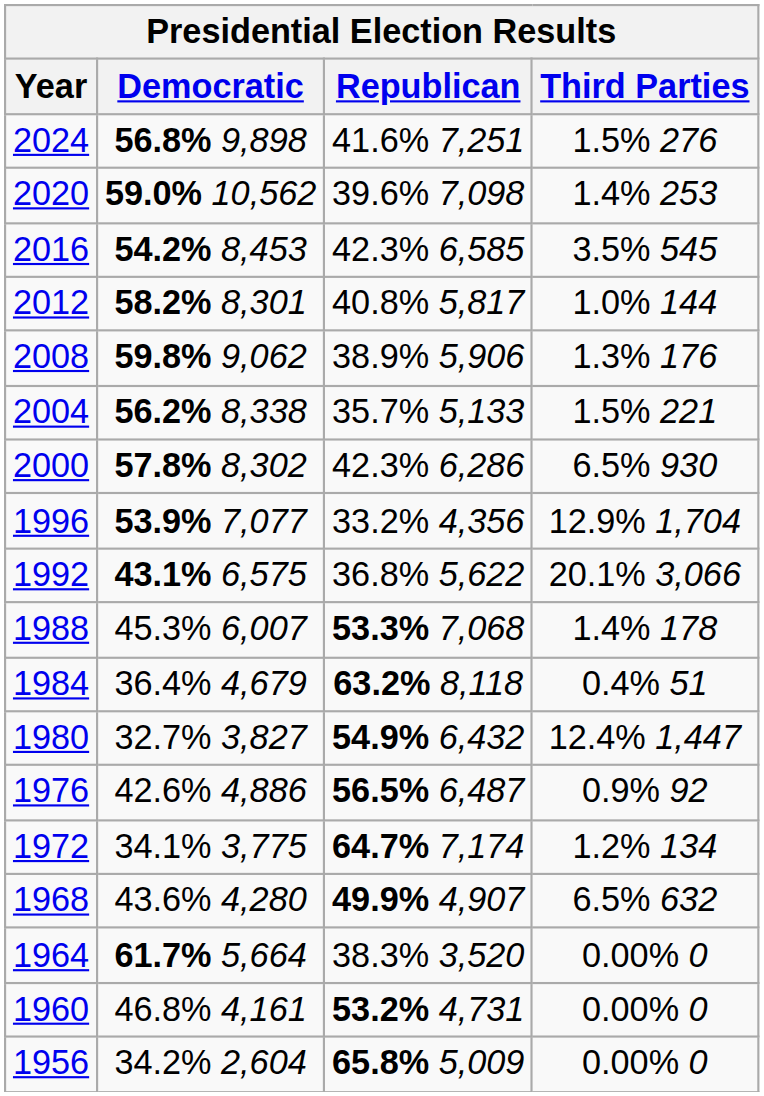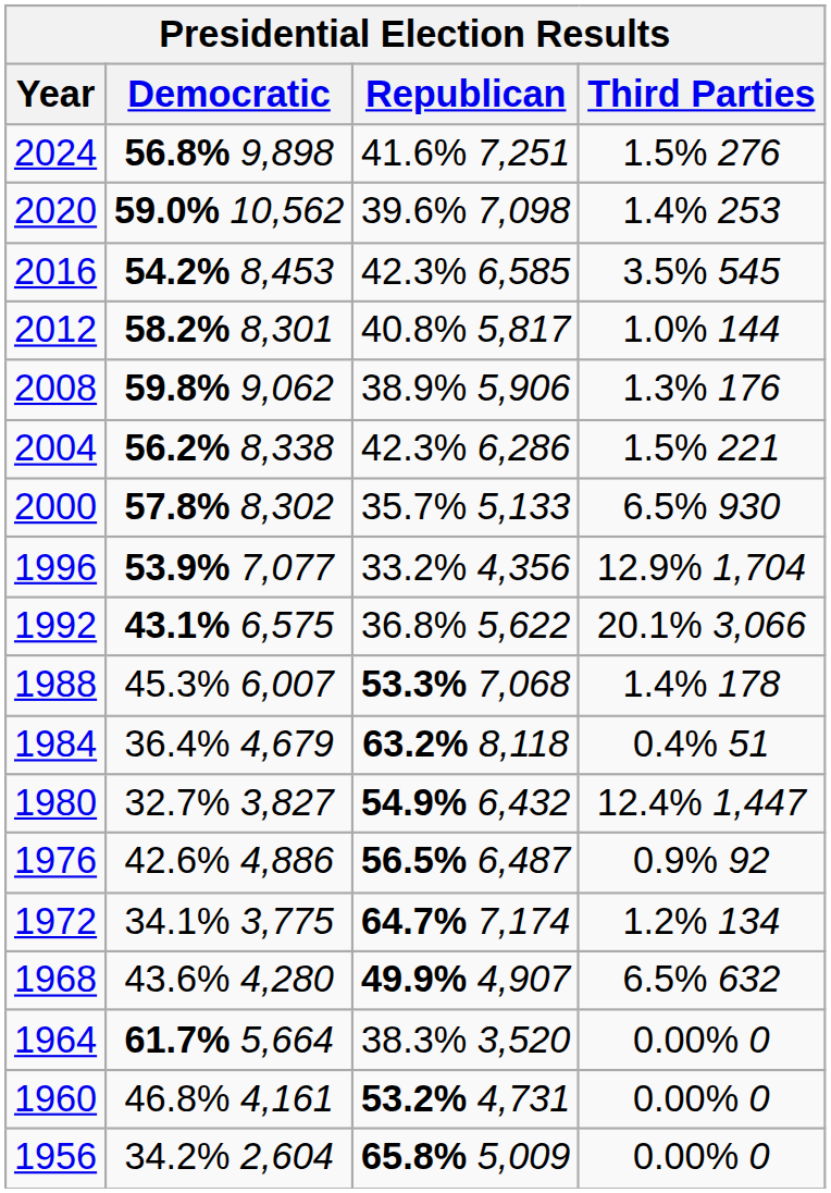 <table class="wikitable">
 <tr>
 <th colspan="4">Presidential Election Results</th>
 </tr>
 <tr>
 <th>Year</th>
 <th><a href='#'>Democratic</a></th>
 <th><a href='#'>Republican</a></th>
 <th><a href='#'>Third Parties</a></th>
 </tr>
 <tr>
 <td align="center" ><a href='#'>2024</a></td>
 <td align="center" ><strong>56.8%</strong> <em>9,898</em></td>
 <td align="center" >41.6% <em>7,251</em></td>
 <td align="center" >1.5% <em>276</em></td>
 </tr>
 <tr>
 <td align="center" ><a href='#'>2020</a></td>
 <td align="center" ><strong>59.0%</strong> <em>10,562</em></td>
 <td align="center" >39.6% <em>7,098</em></td>
 <td align="center" >1.4% <em>253</em></td>
 </tr>
 <tr>
 <td align="center" ><a href='#'>2016</a></td>
 <td align="center" ><strong>54.2%</strong> <em>8,453</em></td>
 <td align="center" >42.3% <em>6,585</em></td>
 <td align="center" >3.5% <em>545</em></td>
 </tr>
 <tr>
 <td align="center" ><a href='#'>2012</a></td>
 <td align="center" ><strong>58.2%</strong> <em>8,301</em></td>
 <td align="center" >40.8% <em>5,817</em></td>
 <td align="center" >1.0% <em>144</em></td>
 </tr>
 <tr>
 <td align="center" ><a href='#'>2008</a></td>
 <td align="center" ><strong>59.8%</strong> <em>9,062</em></td>
 <td align="center" >38.9% <em>5,906</em></td>
 <td align="center" >1.3% <em>176</em></td>
 </tr>
 <tr>
 <td align="center" ><a href='#'>2004</a></td>
 <td align="center" ><strong>56.2%</strong> <em>8,338</em></td>
-<td align="center" >35.7% <em>5,133</em></td>
+<td align="center" >42.3% <em>6,286</em></td>
 <td align="center" >1.5% <em>221</em></td>
 </tr>
 <tr>
 <td align="center" ><a href='#'>2000</a></td>
 <td align="center" ><strong>57.8%</strong> <em>8,302</em></td>
-<td align="center" >42.3% <em>6,286</em></td>
+<td align="center" >35.7% <em>5,133</em></td>
 <td align="center" >6.5% <em>930</em></td>
 </tr>
 <tr>
 <td align="center" ><a href='#'>1996</a></td>
 <td align="center" ><strong>53.9%</strong> <em>7,077</em></td>
 <td align="center" >33.2% <em>4,356</em></td>
 <td align="center" >12.9% <em>1,704</em></td>
 </tr>
 <tr>
 <td align="center" ><a href='#'>1992</a></td>
 <td align="center" ><strong>43.1%</strong> <em>6,575</em></td>
 <td align="center" >36.8% <em>5,622</em></td>
 <td align="center" >20.1% <em>3,066</em></td>
 </tr>
 <tr>
 <td align="center" ><a href='#'>1988</a></td>
 <td align="center" >45.3% <em>6,007</em></td>
 <td align="center" ><strong>53.3%</strong> <em>7,068</em></td>
 <td align="center" >1.4% <em>178</em></td>
 </tr>
 <tr>
 <td align="center" ><a href='#'>1984</a></td>
 <td align="center" >36.4% <em>4,679</em></td>
 <td align="center" ><strong>63.2%</strong> <em>8,118</em></td>
 <td align="center" >0.4% <em>51</em></td>
 </tr>
 <tr>
 <td align="center" ><a href='#'>1980</a></td>
 <td align="center" >32.7% <em>3,827</em></td>
 <td align="center" ><strong>54.9%</strong> <em>6,432</em></td>
 <td align="center" >12.4% <em>1,447</em></td>
 </tr>
 <tr>
 <td align="center" ><a href='#'>1976</a></td>
 <td align="center" >42.6% <em>4,886</em></td>
 <td align="center" ><strong>56.5%</strong> <em>6,487</em></td>
 <td align="center" >0.9% <em>92</em></td>
 </tr>
 <tr>
 <td align="center" ><a href='#'>1972</a></td>
 <td align="center" >34.1% <em>3,775</em></td>
 <td align="center" ><strong>64.7%</strong> <em>7,174</em></td>
 <td align="center" >1.2% <em>134</em></td>
 </tr>
 <tr>
 <td align="center" ><a href='#'>1968</a></td>
 <td align="center" >43.6% <em>4,280</em></td>
 <td align="center" ><strong>49.9%</strong> <em>4,907</em></td>
 <td align="center" >6.5% <em>632</em></td>
 </tr>
 <tr>
 <td align="center" ><a href='#'>1964</a></td>
 <td align="center" ><strong>61.7%</strong> <em>5,664</em></td>
 <td align="center" >38.3% <em>3,520</em></td>
 <td align="center" >0.00% <em>0</em></td>
 </tr>
 <tr>
 <td align="center" ><a href='#'>1960</a></td>
 <td align="center" >46.8% <em>4,161</em></td>
 <td align="center" ><strong>53.2%</strong> <em>4,731</em></td>
 <td align="center" >0.00% <em>0</em></td>
 </tr>
 <tr>
 <td align="center" ><a href='#'>1956</a></td>
 <td align="center" >34.2% <em>2,604</em></td>
 <td align="center" ><strong>65.8%</strong> <em>5,009</em></td>
 <td align="center" >0.00% <em>0</em></td>
 </tr>
 </table>
